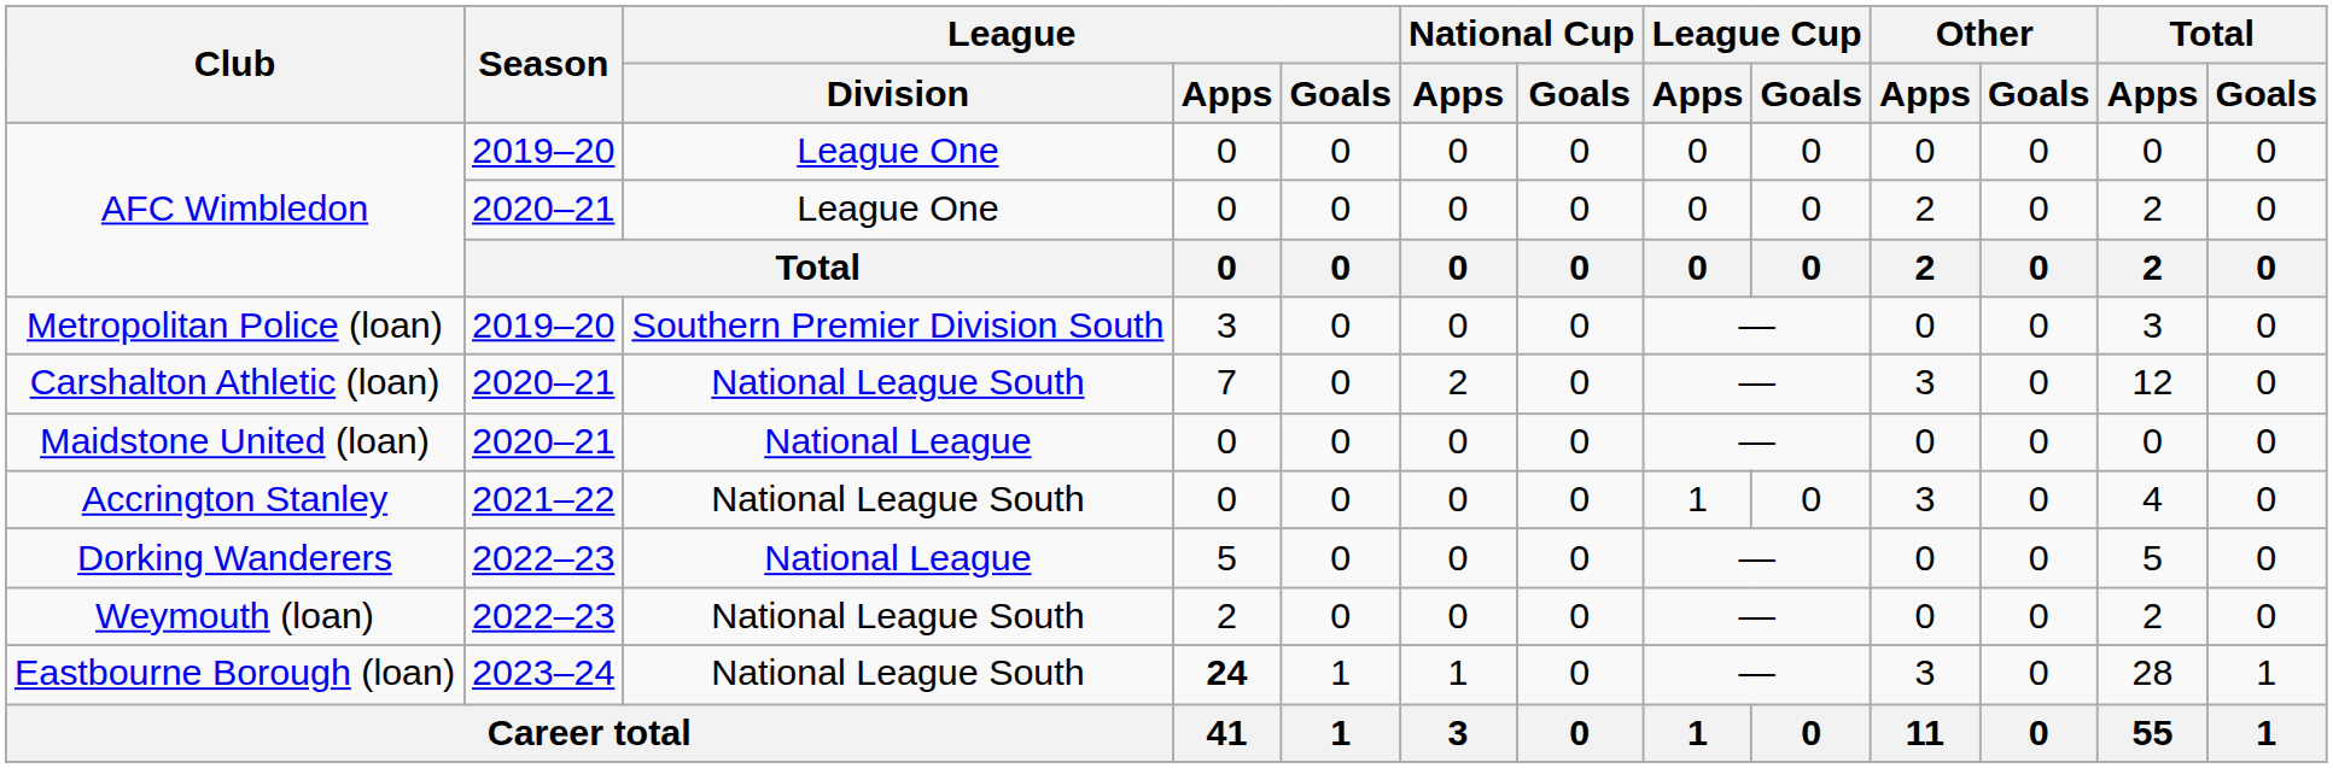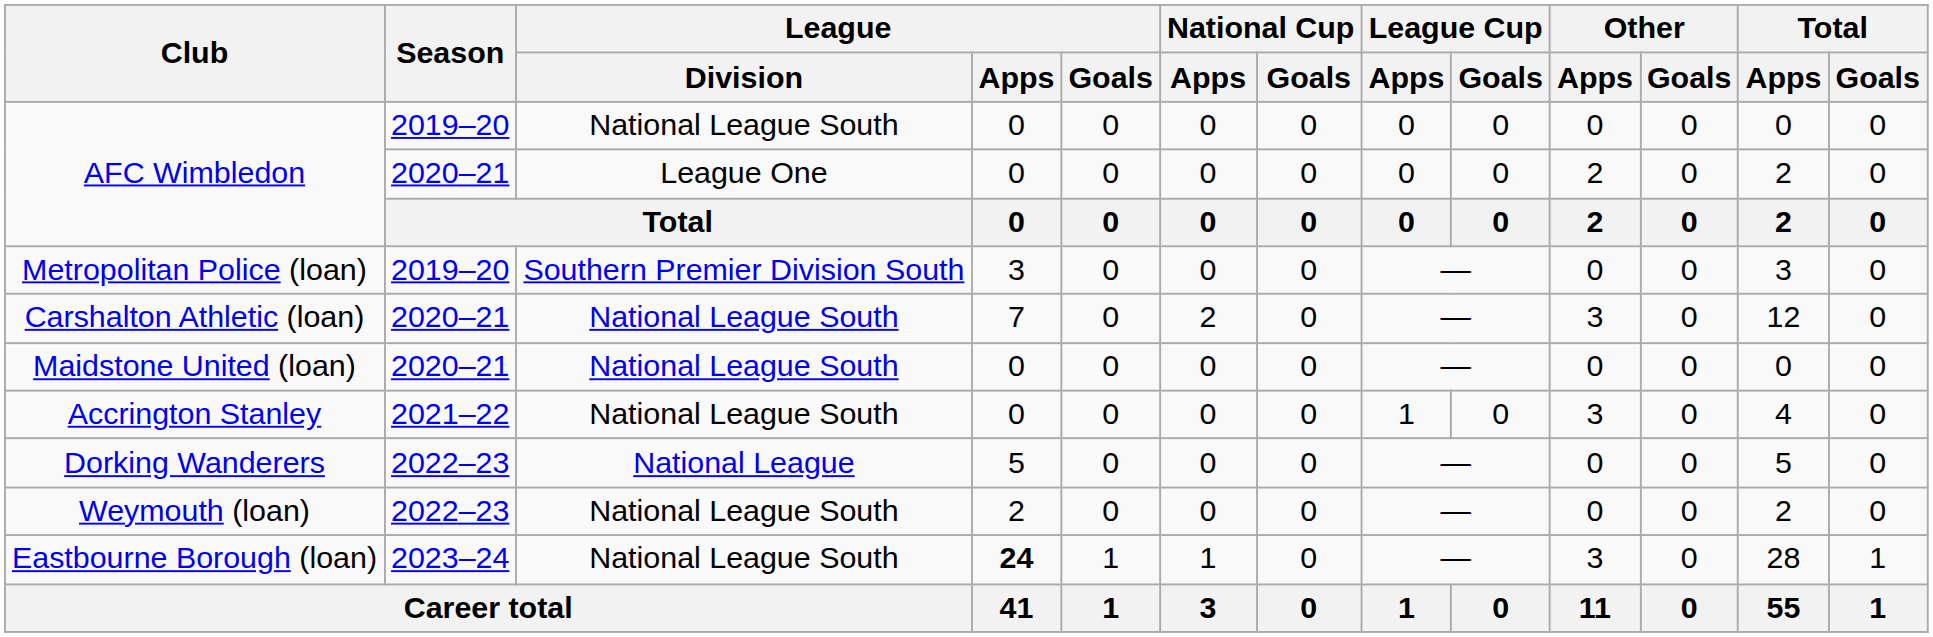 <table class="wikitable" style="text-align: center">
 <tr>
 <th rowspan="2">Club</th>
 <th rowspan="2">Season</th>
 <th colspan="3">League</th>
 <th colspan="2">National Cup</th>
 <th colspan="2">League Cup</th>
 <th colspan="2">Other</th>
 <th colspan="2">Total</th>
 </tr>
 <tr>
 <th>Division</th>
 <th>Apps</th>
 <th>Goals</th>
 <th>Apps</th>
 <th>Goals</th>
 <th>Apps</th>
 <th>Goals</th>
 <th>Apps</th>
 <th>Goals</th>
 <th>Apps</th>
 <th>Goals</th>
 </tr>
 <tr>
 <td rowspan="3"><a href='#'>AFC Wimbledon</a></td>
 <td><a href='#'>2019–20</a></td>
-<td><a href='#'>League One</a></td>
+<td>National League South</td>
 <td>0</td>
 <td>0</td>
 <td>0</td>
 <td>0</td>
 <td>0</td>
 <td>0</td>
 <td>0</td>
 <td>0</td>
 <td>0</td>
 <td>0</td>
 </tr>
 <tr>
 <td><a href='#'>2020–21</a></td>
 <td>League One</td>
 <td>0</td>
 <td>0</td>
 <td>0</td>
 <td>0</td>
 <td>0</td>
 <td>0</td>
 <td>2</td>
 <td>0</td>
 <td>2</td>
 <td>0</td>
 </tr>
 <tr>
 <th colspan="2">Total</th>
 <th>0</th>
 <th>0</th>
 <th>0</th>
 <th>0</th>
 <th>0</th>
 <th>0</th>
 <th>2</th>
 <th>0</th>
 <th>2</th>
 <th>0</th>
 </tr>
 <tr>
 <td><a href='#'>Metropolitan Police</a> (loan)</td>
 <td><a href='#'>2019–20</a></td>
 <td><a href='#'>Southern Premier Division South</a></td>
 <td>3</td>
 <td>0</td>
 <td>0</td>
 <td>0</td>
 <td colspan="2">—</td>
 <td>0</td>
 <td>0</td>
 <td>3</td>
 <td>0</td>
 </tr>
 <tr>
 <td><a href='#'>Carshalton Athletic</a> (loan)</td>
 <td><a href='#'>2020–21</a></td>
 <td><a href='#'>National League South</a></td>
 <td>7</td>
 <td>0</td>
 <td>2</td>
 <td>0</td>
 <td colspan="2">—</td>
 <td>3</td>
 <td>0</td>
 <td>12</td>
 <td>0</td>
 </tr>
 <tr>
 <td><a href='#'>Maidstone United</a> (loan)</td>
 <td><a href='#'>2020–21</a></td>
-<td><a href='#'>National League</a></td>
+<td><a href='#'>National League South</a></td>
 <td>0</td>
 <td>0</td>
 <td>0</td>
 <td>0</td>
 <td colspan="2">—</td>
 <td>0</td>
 <td>0</td>
 <td>0</td>
 <td>0</td>
 </tr>
 <tr>
 <td><a href='#'>Accrington Stanley</a></td>
 <td><a href='#'>2021–22</a></td>
 <td>National League South</td>
 <td>0</td>
 <td>0</td>
 <td>0</td>
 <td>0</td>
 <td>1</td>
 <td>0</td>
 <td>3</td>
 <td>0</td>
 <td>4</td>
 <td>0</td>
 </tr>
 <tr>
 <td><a href='#'>Dorking Wanderers</a></td>
 <td><a href='#'>2022–23</a></td>
 <td><a href='#'>National League</a></td>
 <td>5</td>
 <td>0</td>
 <td>0</td>
 <td>0</td>
 <td colspan="2">—</td>
 <td>0</td>
 <td>0</td>
 <td>5</td>
 <td>0</td>
 </tr>
 <tr>
 <td><a href='#'>Weymouth</a> (loan)</td>
 <td><a href='#'>2022–23</a></td>
 <td>National League South</td>
 <td>2</td>
 <td>0</td>
 <td>0</td>
 <td>0</td>
 <td colspan="2">—</td>
 <td>0</td>
 <td>0</td>
 <td>2</td>
 <td>0</td>
 </tr>
 <tr>
 <td><a href='#'>Eastbourne Borough</a> (loan)</td>
 <td><a href='#'>2023–24</a></td>
 <td>National League South</td>
 <td><strong>24</strong></td>
 <td>1</td>
 <td>1</td>
 <td>0</td>
 <td colspan="2">—</td>
 <td>3</td>
 <td>0</td>
 <td>28</td>
 <td>1</td>
 </tr>
 <tr>
 <th colspan="3">Career total</th>
 <th>41</th>
 <th>1</th>
 <th>3</th>
 <th>0</th>
 <th>1</th>
 <th>0</th>
 <th>11</th>
 <th>0</th>
 <th>55</th>
 <th>1</th>
 </tr>
 </table>
